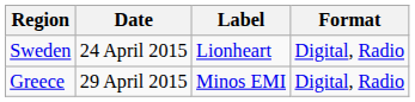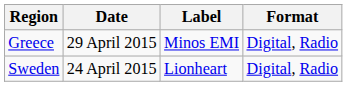 <table class="sortable wikitable">
 <tr>
 <th>Region</th>
 <th>Date</th>
 <th>Label</th>
 <th>Format</th>
 </tr>
 <tr>
+<td><a href='#'>Greece</a></td>
+<td rowspan="1">29 April 2015</td>
+<td rowspan="1"><a href='#'>Minos EMI</a></td>
+<td><a href='#'>Digital</a>, <a href='#'>Radio</a></td>
+</tr>
+<tr>
 <td><a href='#'>Sweden</a></td>
 <td rowspan="1">24 April 2015</td>
 <td rowspan="1"><a href='#'>Lionheart</a></td>
 <td><a href='#'>Digital</a>, <a href='#'>Radio</a></td>
 </tr>
-<tr>
-<td><a href='#'>Greece</a></td>
-<td rowspan="1">29 April 2015</td>
-<td rowspan="1"><a href='#'>Minos EMI</a></td>
-<td><a href='#'>Digital</a>, <a href='#'>Radio</a></td>
-</tr>
 </table>
